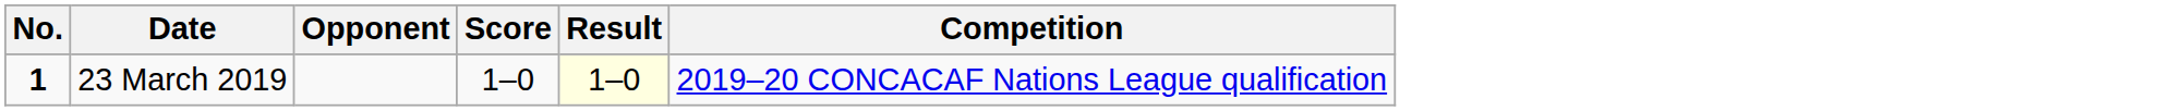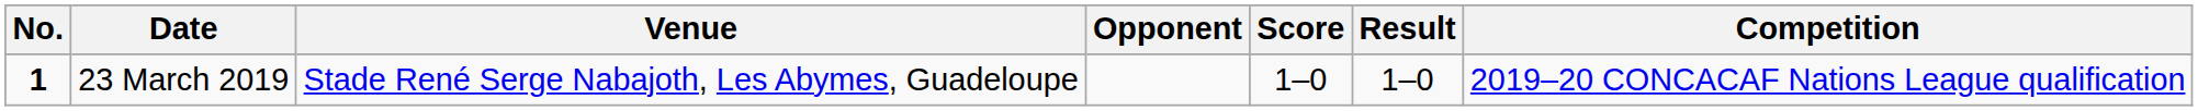 <table class="wikitable" style="font-size:100%;">
 <tr>
 <th>No.</th>
 <th>Date</th>
+<th>Venue</th>
 <th>Opponent</th>
 <th>Score</th>
 <th>Result</th>
 <th>Competition</th>
 </tr>
 <tr>
 <td align=center><strong>1</strong></td>
 <td>23 March 2019</td>
+<td><a href='#'>Stade René Serge Nabajoth</a>, <a href='#'>Les Abymes</a>, Guadeloupe</td>
 <td></td>
 <td align=center>1–0</td>
-<td align=center style="background: lightyellow;">1–0</td>
+<td align=center>1–0</td>
 <td><a href='#'>2019–20 CONCACAF Nations League qualification</a></td>
 </tr>
 </table>
